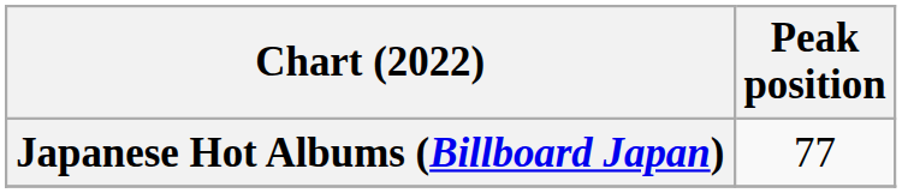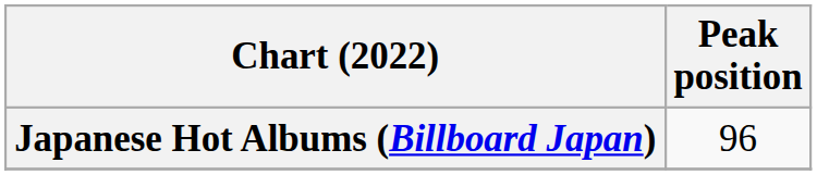 <table class="wikitable sortable plainrowheaders" style="text-align:center">
 <tr>
 <th scope="col">Chart (2022)</th>
 <th scope="col">Peak<br>position</th>
 </tr>
 <tr>
 <th scope="row">Japanese Hot Albums (<em><a href='#'>Billboard Japan</a></em>)</th>
-<td>77</td>
+<td>96</td>
 </tr>
 <tr>
 </tr>
 <tr>
 </tr>
 <tr>
 </tr>
 </table>
